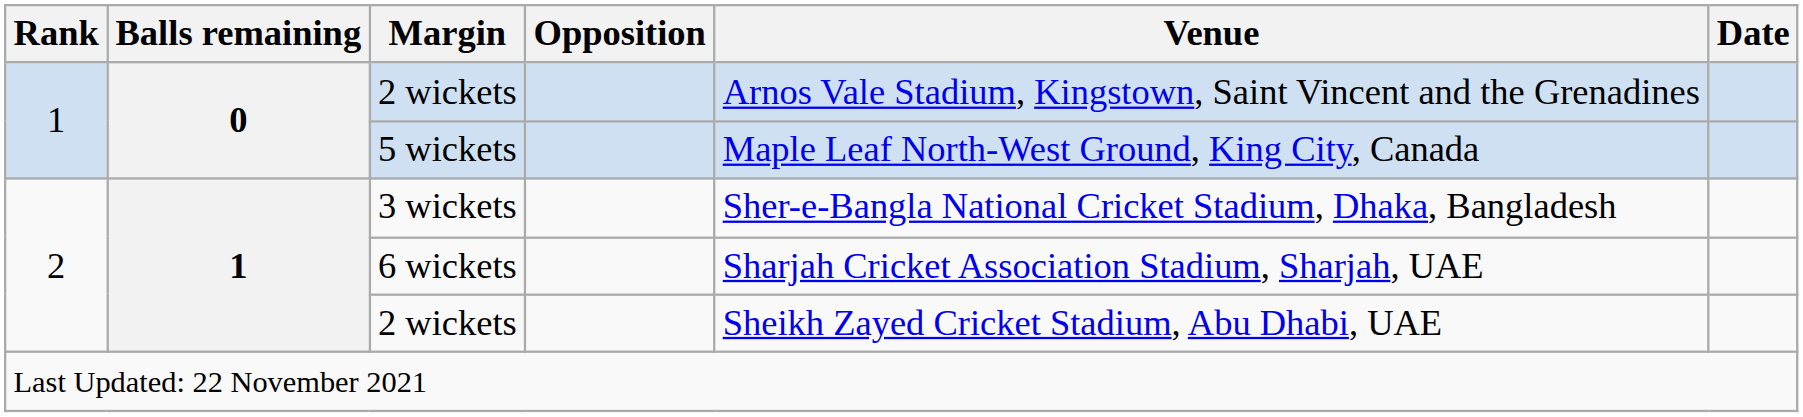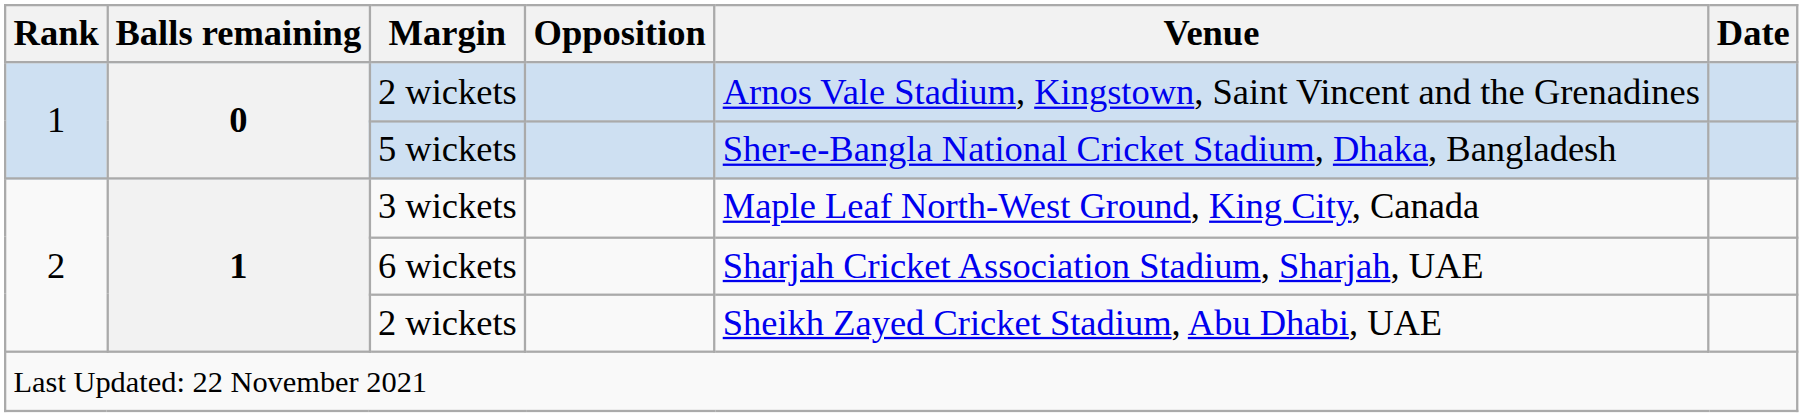 <table class="wikitable plainrowheaders sortable">
 <tr>
 <th scope=col>Rank</th>
 <th scope=col>Balls remaining</th>
 <th scope=col>Margin</th>
 <th scope=col>Opposition</th>
 <th scope=col>Venue</th>
 <th scope=col>Date</th>
 </tr>
 <tr bgcolor=#cee0f2>
 <td align=center  rowspan=2>1</td>
 <th scope=row style=text-align:center rowspan=2>0</th>
 <td scope=row style=text-align:center;>2 wickets</td>
 <td></td>
 <td><a href='#'>Arnos Vale Stadium</a>, <a href='#'>Kingstown</a>, Saint Vincent and the Grenadines</td>
 <td></td>
 </tr>
 <tr bgcolor=#cee0f2>
 <td scope=row style=text-align:center;>5 wickets</td>
 <td></td>
-<td><a href='#'>Maple Leaf North-West Ground</a>, <a href='#'>King City</a>, Canada</td>
+<td><a href='#'>Sher-e-Bangla National Cricket Stadium</a>, <a href='#'>Dhaka</a>, Bangladesh</td>
 <td></td>
 </tr>
 <tr>
 <td align=center rowspan=3>2</td>
 <th scope=row style=text-align:center rowspan=3>1</th>
 <td scope=row style=text-align:center;>3 wickets</td>
 <td></td>
-<td><a href='#'>Sher-e-Bangla National Cricket Stadium</a>, <a href='#'>Dhaka</a>, Bangladesh</td>
+<td><a href='#'>Maple Leaf North-West Ground</a>, <a href='#'>King City</a>, Canada</td>
 <td></td>
 </tr>
 <tr>
 <td scope=row style=text-align:center;>6 wickets</td>
 <td></td>
 <td><a href='#'>Sharjah Cricket Association Stadium</a>, <a href='#'>Sharjah</a>, UAE</td>
 <td></td>
 </tr>
 <tr>
 <td scope=row style=text-align:center;>2 wickets</td>
 <td></td>
 <td><a href='#'>Sheikh Zayed Cricket Stadium</a>, <a href='#'>Abu Dhabi</a>, UAE</td>
 <td></td>
 </tr>
 <tr class=sortbottom>
 <td colspan=6><small>Last Updated: 22 November 2021</small></td>
 </tr>
 </table>
